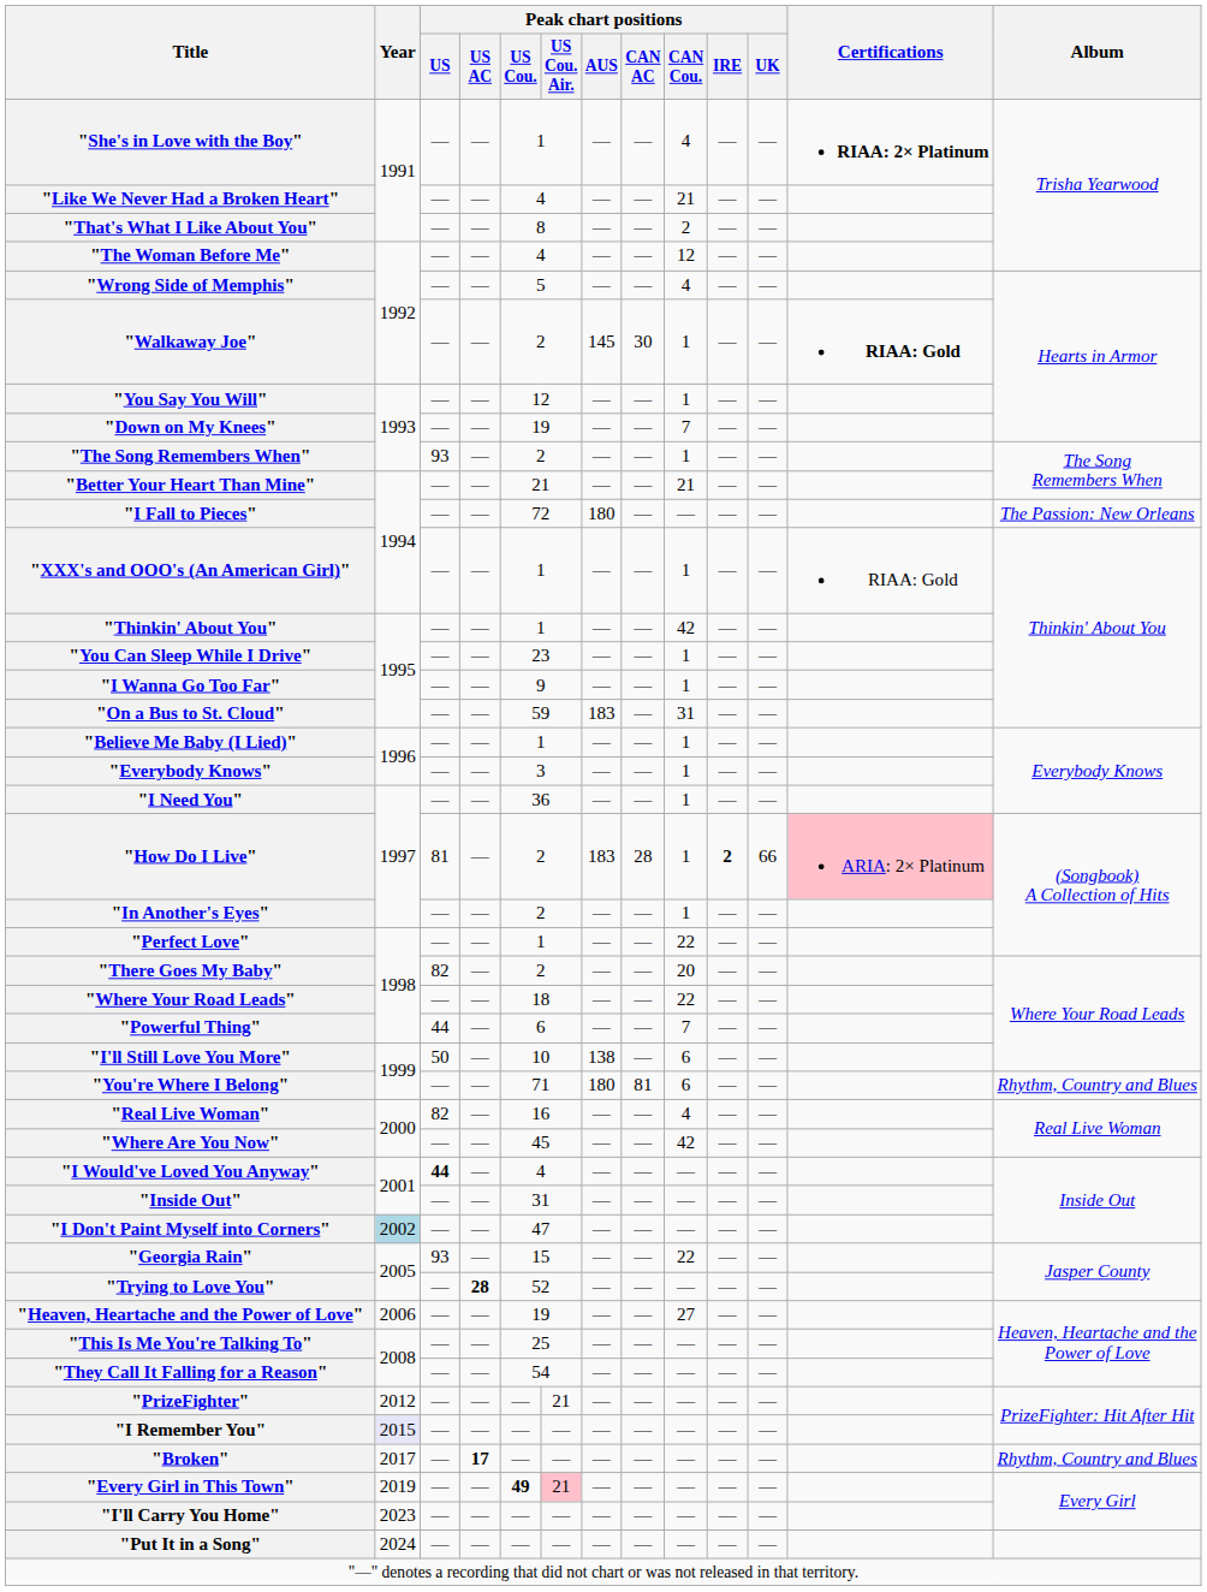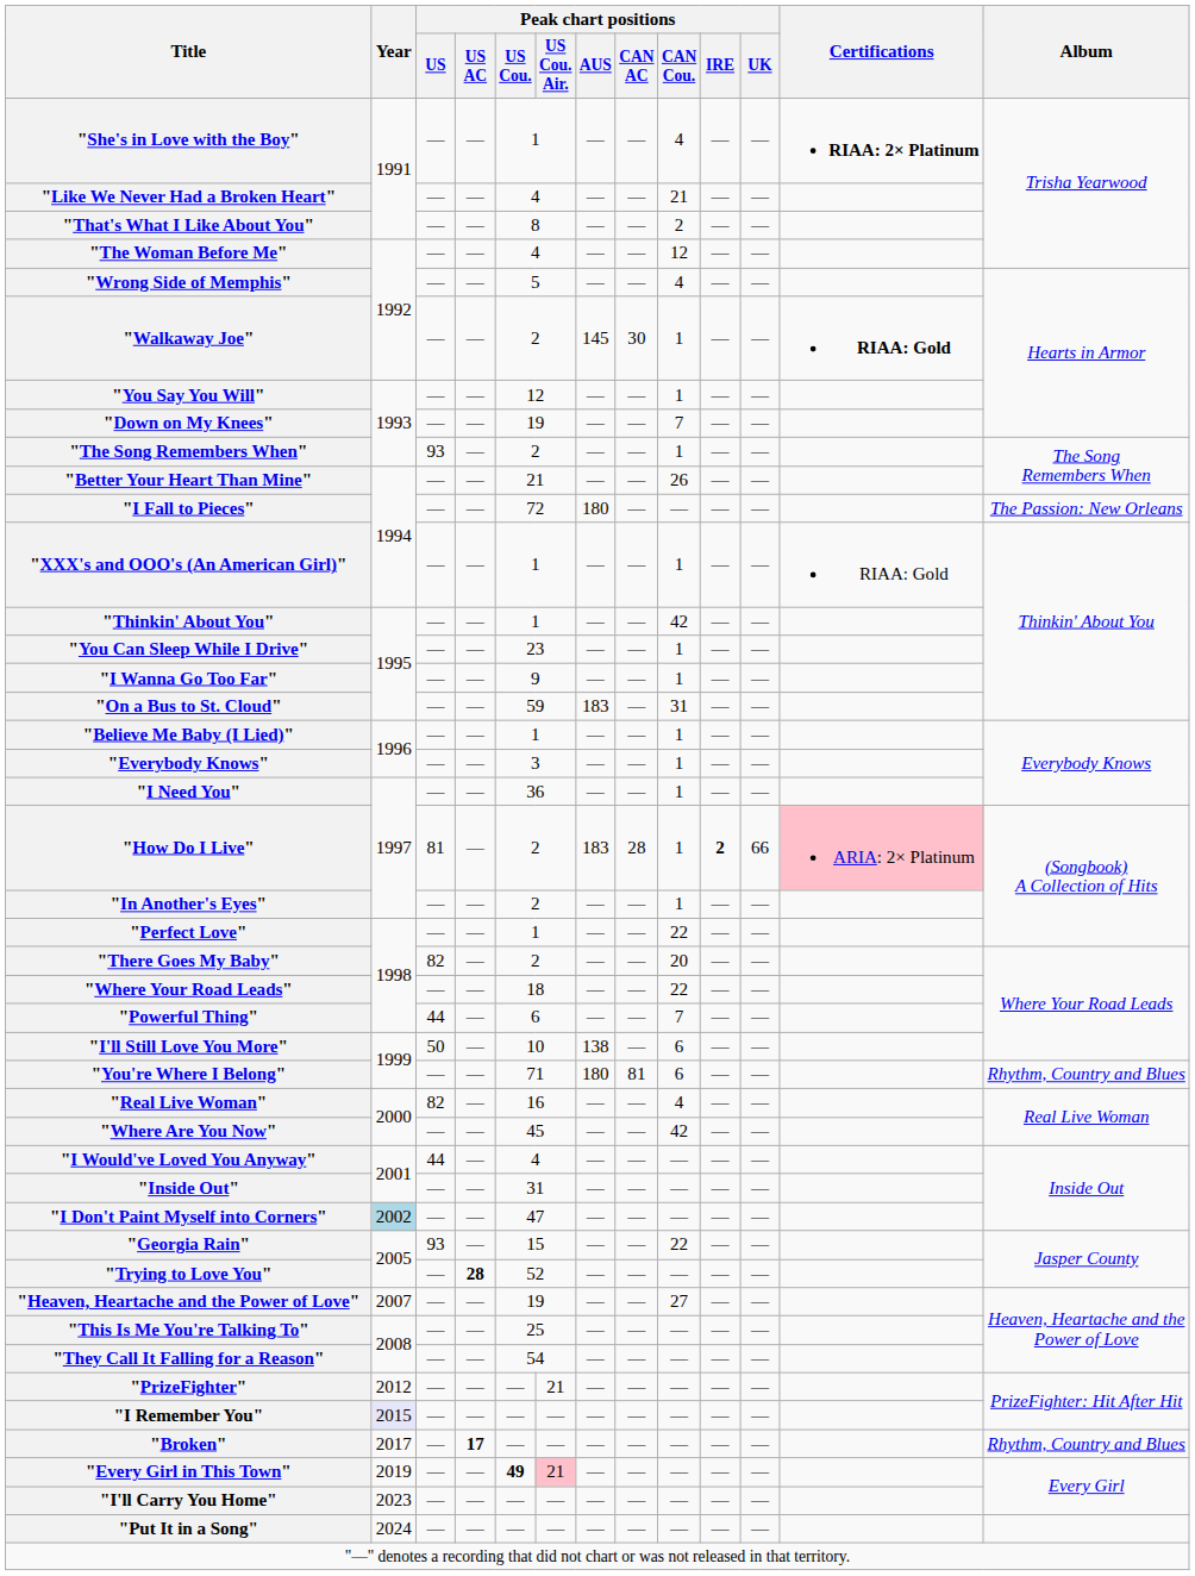 <table class="wikitable plainrowheaders" style="text-align:center;" border="1">
 <tr>
 <th scope="col" rowspan="2" style="width:20em;">Title</th>
 <th scope="col" rowspan="2">Year</th>
 <th colspan="9" scope="col">Peak chart positions</th>
 <th scope="col" rowspan="2"><a href='#'>Certifications</a></th>
 <th scope="col" rowspan="2">Album</th>
 </tr>
 <tr>
 <th scope="col" style="width:2em;font-size:90%;"><a href='#'>US</a><br></th>
 <th scope="col" style="width:2em;font-size:90%;"><a href='#'>US<br>AC</a><br></th>
 <th scope="col" style="width:2em;font-size:90%;"><a href='#'>US<br>Cou.</a><br></th>
 <th scope="col" style="width:2em;font-size:90%;"><a href='#'>US<br>Cou.<br>Air.</a><br></th>
 <th scope="col" style="width:2em;font-size:90%;"><a href='#'>AUS</a><br></th>
 <th scope="col" style="width:2em;font-size:90%;"><a href='#'>CAN AC</a><br></th>
 <th scope="col" style="width:2em;font-size:90%;"><a href='#'>CAN<br>Cou.</a><br></th>
 <th scope="col" style="width:2em;font-size:90%;"><a href='#'>IRE</a><br></th>
 <th scope="col" style="width:2em;font-size:90%;"><a href='#'>UK</a><br></th>
 </tr>
 <tr>
 <th scope="row">"<a href='#'>She's in Love with the Boy</a>"</th>
 <td rowspan="3">1991</td>
 <td>—</td>
 <td>—</td>
 <td colspan="2">1</td>
 <td>—</td>
 <td>—</td>
 <td>4</td>
 <td>—</td>
 <td>—</td>
 <td><strong><br><ul><li>RIAA: 2× Platinum</li></ul></strong></td>
 <td rowspan="4"><em><a href='#'>Trisha Yearwood</a></em></td>
 </tr>
 <tr>
 <th scope="row">"<a href='#'>Like We Never Had a Broken Heart</a>"</th>
 <td>—</td>
 <td>—</td>
 <td colspan="2">4</td>
 <td>—</td>
 <td>—</td>
 <td>21</td>
 <td>—</td>
 <td>—</td>
 <td></td>
 </tr>
 <tr>
 <th scope="row">"<a href='#'>That's What I Like About You</a>"</th>
 <td>—</td>
 <td>—</td>
 <td colspan="2">8</td>
 <td>—</td>
 <td>—</td>
 <td>2</td>
 <td>—</td>
 <td>—</td>
 <td></td>
 </tr>
 <tr>
 <th scope="row">"<a href='#'>The Woman Before Me</a>"</th>
 <td rowspan="3">1992</td>
 <td>—</td>
 <td>—</td>
 <td colspan="2">4</td>
 <td>—</td>
 <td>—</td>
 <td>12</td>
 <td>—</td>
 <td>—</td>
 <td></td>
 </tr>
 <tr>
 <th scope="row">"<a href='#'>Wrong Side of Memphis</a>"</th>
 <td>—</td>
 <td>—</td>
 <td colspan="2">5</td>
 <td>—</td>
 <td>—</td>
 <td>4</td>
 <td>—</td>
 <td>—</td>
 <td></td>
 <td rowspan="4"><em><a href='#'>Hearts in Armor</a></em></td>
 </tr>
 <tr>
 <th scope="row">"<a href='#'>Walkaway Joe</a>"<br></th>
 <td>—</td>
 <td>—</td>
 <td colspan="2">2</td>
 <td>145</td>
 <td>30</td>
 <td>1</td>
 <td>—</td>
 <td>—</td>
 <td><strong><br><ul><li>RIAA: Gold</li></ul></strong></td>
 </tr>
 <tr>
 <th scope="row">"<a href='#'>You Say You Will</a>"</th>
 <td rowspan="3">1993</td>
 <td>—</td>
 <td>—</td>
 <td colspan="2">12</td>
 <td>—</td>
 <td>—</td>
 <td>1</td>
 <td>—</td>
 <td>—</td>
 <td></td>
 </tr>
 <tr>
 <th scope="row">"<a href='#'>Down on My Knees</a>"</th>
 <td>—</td>
 <td>—</td>
 <td colspan="2">19</td>
 <td>—</td>
 <td>—</td>
 <td>7</td>
 <td>—</td>
 <td>—</td>
 <td></td>
 </tr>
 <tr>
 <th scope="row">"<a href='#'>The Song Remembers When</a>"</th>
 <td>93</td>
 <td>—</td>
 <td colspan="2">2</td>
 <td>—</td>
 <td>—</td>
 <td>1</td>
 <td>—</td>
 <td>—</td>
 <td></td>
 <td rowspan="2"><em><a href='#'>The Song<br>Remembers When</a></em></td>
 </tr>
 <tr>
 <th scope="row">"<a href='#'>Better Your Heart Than Mine</a>"</th>
 <td rowspan="3">1994</td>
 <td>—</td>
 <td>—</td>
 <td colspan="2">21</td>
 <td>—</td>
 <td>—</td>
-<td>21</td>
+<td>26</td>
 <td>—</td>
 <td>—</td>
 <td></td>
 </tr>
 <tr>
 <th scope="row">"<a href='#'>I Fall to Pieces</a>"<br></th>
 <td>—</td>
 <td>—</td>
 <td colspan="2">72</td>
 <td>180</td>
 <td>—</td>
 <td>—</td>
 <td>—</td>
 <td>—</td>
 <td></td>
 <td><em><a href='#'>The Passion: New Orleans</a></em></td>
 </tr>
 <tr>
 <th scope="row">"<a href='#'>XXX's and OOO's (An American Girl)</a>"</th>
 <td>—</td>
 <td>—</td>
 <td colspan="2">1</td>
 <td>—</td>
 <td>—</td>
 <td>1</td>
 <td>—</td>
 <td>—</td>
 <td><br><ul><li>RIAA: Gold</li></ul></td>
 <td rowspan="5"><em><a href='#'>Thinkin' About You</a></em></td>
 </tr>
 <tr>
 <th scope="row">"<a href='#'>Thinkin' About You</a>"</th>
 <td rowspan="4">1995</td>
 <td>—</td>
 <td>—</td>
 <td colspan="2">1</td>
 <td>—</td>
 <td>—</td>
 <td>42</td>
 <td>—</td>
 <td>—</td>
 <td></td>
 </tr>
 <tr>
 <th scope="row">"<a href='#'>You Can Sleep While I Drive</a>"</th>
 <td>—</td>
 <td>—</td>
 <td colspan="2">23</td>
 <td>—</td>
 <td>—</td>
 <td>1</td>
 <td>—</td>
 <td>—</td>
 <td></td>
 </tr>
 <tr>
 <th scope="row">"<a href='#'>I Wanna Go Too Far</a>"</th>
 <td>—</td>
 <td>—</td>
 <td colspan="2">9</td>
 <td>—</td>
 <td>—</td>
 <td>1</td>
 <td>—</td>
 <td>—</td>
 <td></td>
 </tr>
 <tr>
 <th scope="row">"<a href='#'>On a Bus to St. Cloud</a>"</th>
 <td>—</td>
 <td>—</td>
 <td colspan="2">59</td>
 <td>183</td>
 <td>—</td>
 <td>31</td>
 <td>—</td>
 <td>—</td>
 <td></td>
 </tr>
 <tr>
 <th scope="row">"<a href='#'>Believe Me Baby (I Lied)</a>"</th>
 <td rowspan="2">1996</td>
 <td>—</td>
 <td>—</td>
 <td colspan="2">1</td>
 <td>—</td>
 <td>—</td>
 <td>1</td>
 <td>—</td>
 <td>—</td>
 <td></td>
 <td rowspan="3"><em><a href='#'>Everybody Knows</a></em></td>
 </tr>
 <tr>
 <th scope="row">"<a href='#'>Everybody Knows</a>"</th>
 <td>—</td>
 <td>—</td>
 <td colspan="2">3</td>
 <td>—</td>
 <td>—</td>
 <td>1</td>
 <td>—</td>
 <td>—</td>
 <td></td>
 </tr>
 <tr>
 <th scope="row">"<a href='#'>I Need You</a>"</th>
 <td rowspan="3">1997</td>
 <td>—</td>
 <td>—</td>
 <td colspan="2">36</td>
 <td>—</td>
 <td>—</td>
 <td>1</td>
 <td>—</td>
 <td>—</td>
 <td></td>
 </tr>
 <tr>
 <th scope="row">"<a href='#'>How Do I Live</a>"</th>
 <td>81</td>
 <td>—</td>
 <td colspan="2">2</td>
 <td>183</td>
 <td>28</td>
 <td>1</td>
 <td><strong>2</strong></td>
 <td>66</td>
 <td style="background: pink;"><br><ul><li><a href='#'>ARIA</a>: 2× Platinum</li></ul></td>
 <td rowspan="3"><em><a href='#'>(Songbook)<br>A Collection of Hits</a></em></td>
 </tr>
 <tr>
 <th scope="row">"<a href='#'>In Another's Eyes</a>"<br></th>
 <td>—</td>
 <td>—</td>
 <td colspan="2">2</td>
 <td>—</td>
 <td>—</td>
 <td>1</td>
 <td>—</td>
 <td>—</td>
 <td></td>
 </tr>
 <tr>
 <th scope="row">"<a href='#'>Perfect Love</a>"</th>
 <td rowspan="4">1998</td>
 <td>—</td>
 <td>—</td>
 <td colspan="2">1</td>
 <td>—</td>
 <td>—</td>
 <td>22</td>
 <td>—</td>
 <td>—</td>
 <td></td>
 </tr>
 <tr>
 <th scope="row">"<a href='#'>There Goes My Baby</a>"</th>
 <td>82</td>
 <td>—</td>
 <td colspan="2">2</td>
 <td>—</td>
 <td>—</td>
 <td>20</td>
 <td>—</td>
 <td>—</td>
 <td></td>
 <td rowspan="4"><em><a href='#'>Where Your Road Leads</a></em></td>
 </tr>
 <tr>
 <th scope="row">"<a href='#'>Where Your Road Leads</a>"<br></th>
 <td>—</td>
 <td>—</td>
 <td colspan="2">18</td>
 <td>—</td>
 <td>—</td>
 <td>22</td>
 <td>—</td>
 <td>—</td>
 <td></td>
 </tr>
 <tr>
 <th scope="row">"<a href='#'>Powerful Thing</a>"</th>
 <td>44</td>
 <td>—</td>
 <td colspan="2">6</td>
 <td>—</td>
 <td>—</td>
 <td>7</td>
 <td>—</td>
 <td>—</td>
 <td></td>
 </tr>
 <tr>
 <th scope="row">"<a href='#'>I'll Still Love You More</a>"</th>
 <td rowspan="2">1999</td>
 <td>50</td>
 <td>—</td>
 <td colspan="2">10</td>
 <td>138</td>
 <td>—</td>
 <td>6</td>
 <td>—</td>
 <td>—</td>
 <td></td>
 </tr>
 <tr>
 <th scope="row">"<a href='#'>You're Where I Belong</a>"</th>
 <td>—</td>
 <td>—</td>
 <td colspan="2">71</td>
 <td>180</td>
 <td>81</td>
 <td>6</td>
 <td>—</td>
 <td>—</td>
 <td></td>
 <td><em><a href='#'>Rhythm, Country and Blues</a></em></td>
 </tr>
 <tr>
 <th scope="row">"<a href='#'>Real Live Woman</a>"</th>
 <td rowspan="2">2000</td>
 <td>82</td>
 <td>—</td>
 <td colspan="2">16</td>
 <td>—</td>
 <td>—</td>
 <td>4</td>
 <td>—</td>
 <td>—</td>
 <td></td>
 <td rowspan="2"><em><a href='#'>Real Live Woman</a></em></td>
 </tr>
 <tr>
 <th scope="row">"<a href='#'>Where Are You Now</a>"</th>
 <td>—</td>
 <td>—</td>
 <td colspan="2">45</td>
 <td>—</td>
 <td>—</td>
 <td>42</td>
 <td>—</td>
 <td>—</td>
 <td></td>
 </tr>
 <tr>
 <th scope="row">"<a href='#'>I Would've Loved You Anyway</a>"</th>
 <td rowspan="2">2001</td>
-<td><strong>44</strong></td>
+<td>44</td>
 <td>—</td>
 <td colspan="2">4</td>
 <td>—</td>
 <td>—</td>
 <td>—</td>
 <td>—</td>
 <td>—</td>
 <td></td>
 <td rowspan="3"><em><a href='#'>Inside Out</a></em></td>
 </tr>
 <tr>
 <th scope="row">"<a href='#'>Inside Out</a>"<br></th>
 <td>—</td>
 <td>—</td>
 <td colspan="2">31</td>
 <td>—</td>
 <td>—</td>
 <td>—</td>
 <td>—</td>
 <td>—</td>
 <td></td>
 </tr>
 <tr>
 <th scope="row">"<a href='#'>I Don't Paint Myself into Corners</a>"</th>
 <td style="background: lightblue;">2002</td>
 <td>—</td>
 <td>—</td>
 <td colspan="2">47</td>
 <td>—</td>
 <td>—</td>
 <td>—</td>
 <td>—</td>
 <td>—</td>
 <td></td>
 </tr>
 <tr>
 <th scope="row">"<a href='#'>Georgia Rain</a>"</th>
 <td rowspan="2">2005</td>
 <td>93</td>
 <td>—</td>
 <td colspan="2">15</td>
 <td>—</td>
 <td>—</td>
 <td>22</td>
 <td>—</td>
 <td>—</td>
 <td></td>
 <td rowspan="2"><em><a href='#'>Jasper County</a></em></td>
 </tr>
 <tr>
 <th scope="row">"<a href='#'>Trying to Love You</a>"</th>
 <td>—</td>
 <td><strong>28</strong></td>
 <td colspan="2">52</td>
 <td>—</td>
 <td>—</td>
 <td>—</td>
 <td>—</td>
 <td>—</td>
 <td></td>
 </tr>
 <tr>
 <th scope="row">"<a href='#'>Heaven, Heartache and the Power of Love</a>"</th>
-<td>2006</td>
+<td>2007</td>
 <td>—</td>
 <td>—</td>
 <td colspan="2">19</td>
 <td>—</td>
 <td>—</td>
 <td>27</td>
 <td>—</td>
 <td>—</td>
 <td></td>
 <td rowspan="3"><em><a href='#'>Heaven, Heartache and the<br>Power of Love</a></em></td>
 </tr>
 <tr>
 <th scope="row">"<a href='#'>This Is Me You're Talking To</a>"</th>
 <td rowspan="2">2008</td>
 <td>—</td>
 <td>—</td>
 <td colspan="2">25</td>
 <td>—</td>
 <td>—</td>
 <td>—</td>
 <td>—</td>
 <td>—</td>
 <td></td>
 </tr>
 <tr>
 <th scope="row">"<a href='#'>They Call It Falling for a Reason</a>"</th>
 <td>—</td>
 <td>—</td>
 <td colspan="2">54</td>
 <td>—</td>
 <td>—</td>
 <td>—</td>
 <td>—</td>
 <td>—</td>
 <td></td>
 </tr>
 <tr>
 <th scope="row">"<a href='#'>PrizeFighter</a>"<br></th>
 <td>2012</td>
 <td>—</td>
 <td>—</td>
 <td>—</td>
 <td>21</td>
 <td>—</td>
 <td>—</td>
 <td>—</td>
 <td>—</td>
 <td>—</td>
 <td></td>
 <td rowspan="2"><em><a href='#'>PrizeFighter: Hit After Hit</a></em></td>
 </tr>
 <tr>
 <th scope="row">"I Remember You"</th>
 <td style="background: lavender;">2015</td>
 <td>—</td>
 <td>—</td>
 <td>—</td>
 <td>—</td>
 <td>—</td>
 <td>—</td>
 <td>—</td>
 <td>—</td>
 <td>—</td>
 <td></td>
 </tr>
 <tr>
 <th scope="row">"<a href='#'>Broken</a>"</th>
 <td>2017</td>
 <td>—</td>
 <td><strong>17</strong></td>
 <td>—</td>
 <td>—</td>
 <td>—</td>
 <td>—</td>
 <td>—</td>
 <td>—</td>
 <td>—</td>
 <td></td>
 <td><em><a href='#'>Rhythm, Country and Blues</a></em></td>
 </tr>
 <tr>
 <th scope="row">"<a href='#'>Every Girl in This Town</a>"</th>
 <td>2019</td>
 <td>—</td>
 <td>—</td>
 <td><strong>49</strong></td>
 <td style="background: pink;">21</td>
 <td>—</td>
 <td>—</td>
 <td>—</td>
 <td>—</td>
 <td>—</td>
 <td></td>
 <td rowspan="2"><em><a href='#'>Every Girl</a></em></td>
 </tr>
 <tr>
 <th scope="row">"I'll Carry You Home"</th>
 <td>2023</td>
 <td>—</td>
 <td>—</td>
 <td>—</td>
 <td>—</td>
 <td>—</td>
 <td>—</td>
 <td>—</td>
 <td>—</td>
 <td>—</td>
 <td></td>
 </tr>
 <tr>
 <th scope="row">"Put It in a Song"</th>
 <td>2024</td>
 <td>—</td>
 <td>—</td>
 <td>—</td>
 <td>—</td>
 <td>—</td>
 <td>—</td>
 <td>—</td>
 <td>—</td>
 <td>—</td>
 <td></td>
 <td></td>
 </tr>
 <tr>
 <td colspan="13" style="font-size:90%">"—" denotes a recording that did not chart or was not released in that territory.</td>
 </tr>
 </table>
